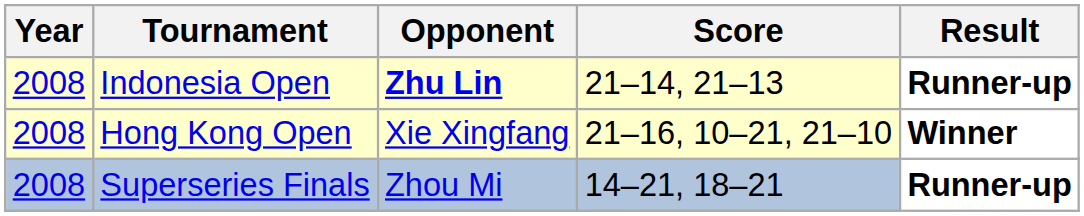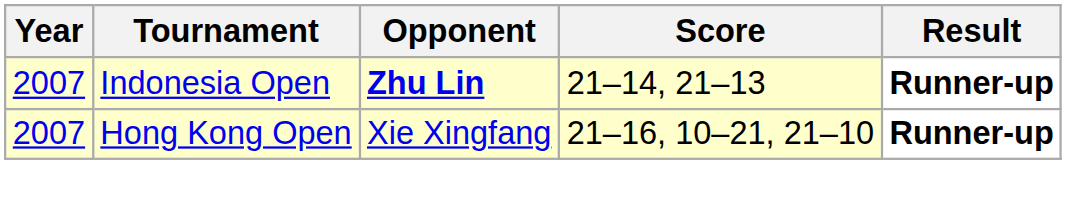 <table class="sortable wikitable" style="font-size: 90%;">
 <tr>
 <th>Year</th>
 <th>Tournament</th>
 <th>Opponent</th>
 <th>Score</th>
 <th>Result</th>
 </tr>
 <tr style="background:#ffc;">
-<td align="center"><a href='#'>2008</a></td>
+<td align="center"><a href='#'>2007</a></td>
 <td align="left"><a href='#'>Indonesia Open</a></td>
 <td align="left"><strong> <a href='#'>Zhu Lin</a></strong></td>
 <td align="left">21–14, 21–13</td>
 <td style="text-align:left; background:white"> <strong>Runner-up</strong></td>
 </tr>
 <tr style="background:#ffc;">
-<td align="center"><a href='#'>2008</a></td>
+<td align="center"><a href='#'>2007</a></td>
 <td align="left"><a href='#'>Hong Kong Open</a></td>
 <td align="left"> <a href='#'>Xie Xingfang</a></td>
 <td align="left">21–16, 10–21, 21–10</td>
-<td style="text-align:left; background:white"> <strong>Winner</strong></td>
-</tr>
-<tr style="background:#B0C4DE">
-<td align="center"><a href='#'>2008</a></td>
-<td align="left"><a href='#'>Superseries Finals</a></td>
-<td align="left"> <a href='#'>Zhou Mi</a></td>
-<td align="left">14–21, 18–21</td>
 <td style="text-align:left; background:white"> <strong>Runner-up</strong></td>
 </tr>
 </table>
